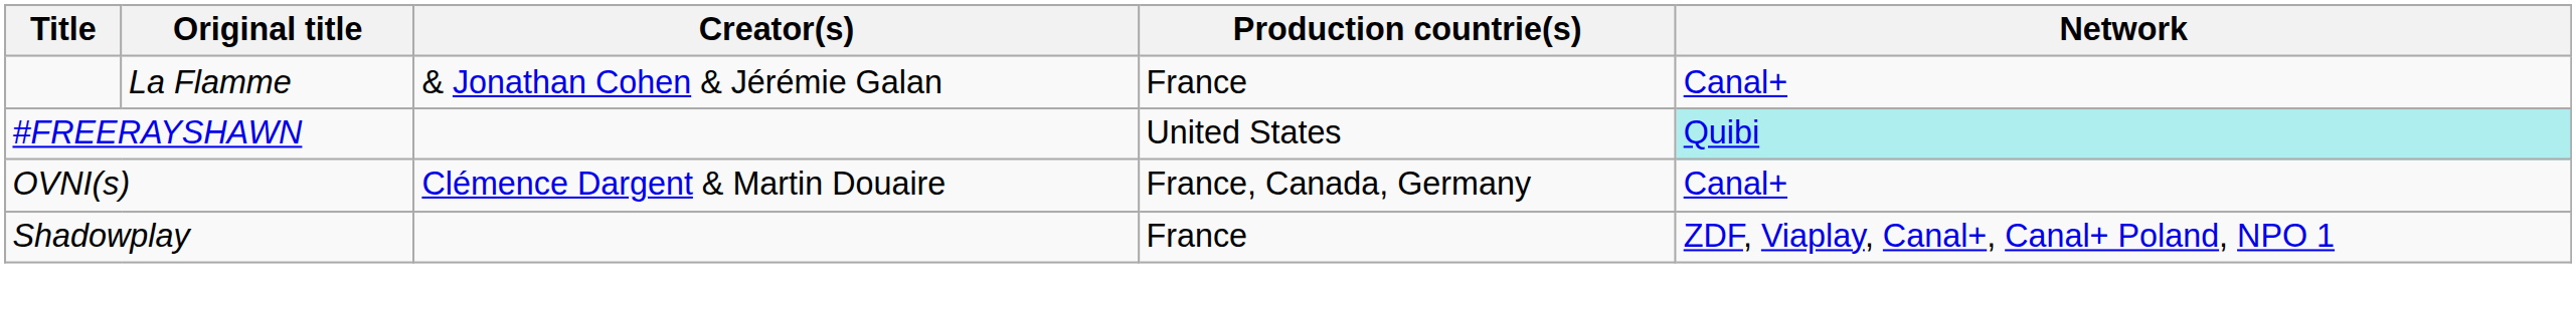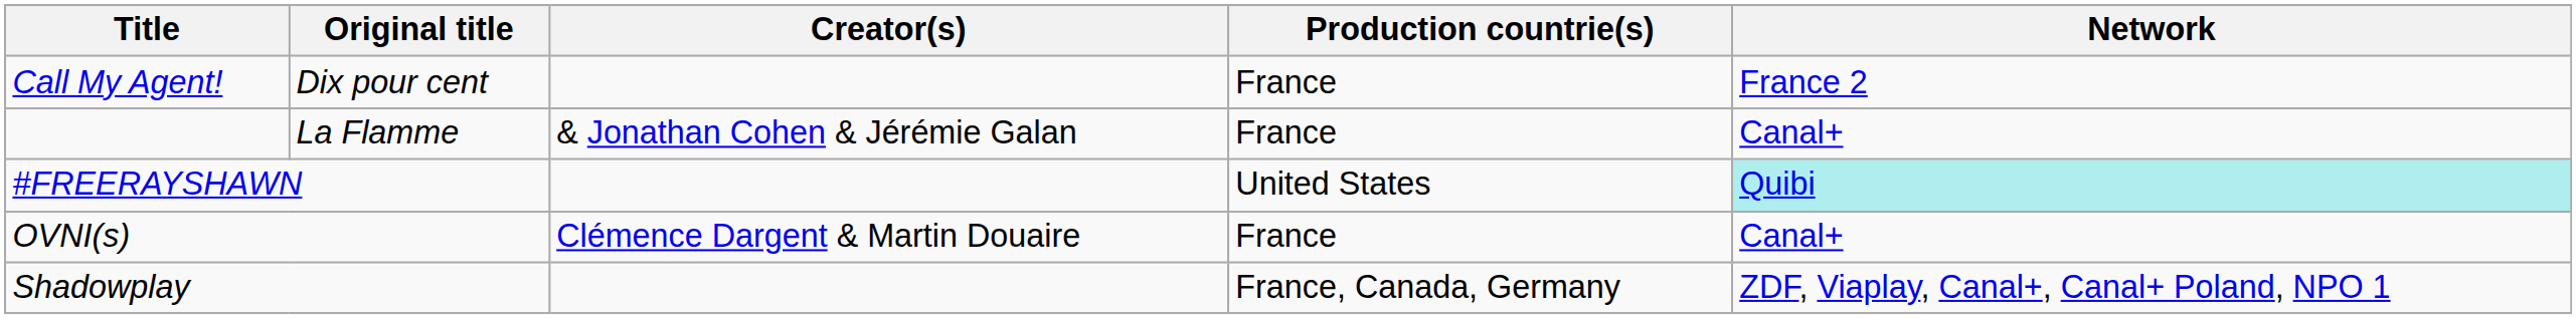 <table class="sortable wikitable" style="width:100%; margin-bottom:4px">
 <tr>
 <th scope="col">Title</th>
 <th scope="col">Original title</th>
 <th scope="col">Creator(s)</th>
 <th scope="col">Production countrie(s)</th>
 <th scope="col">Network</th>
+</tr>
+<tr>
+<td><em><a href='#'>Call My Agent!</a></em> </td>
+<td><em>Dix pour cent</em></td>
+<td></td>
+<td>France</td>
+<td><a href='#'>France 2</a></td>
 </tr>
 <tr>
 <td><em></em> </td>
 <td><em>La Flamme</em></td>
 <td> & <a href='#'>Jonathan Cohen</a> & Jérémie Galan</td>
 <td>France</td>
 <td><a href='#'>Canal+</a></td>
 </tr>
 <tr>
 <td colspan="2"><em><a href='#'>#FREERAYSHAWN</a></em></td>
 <td></td>
 <td>United States</td>
 <td style="background: paleturquoise;"><a href='#'>Quibi</a></td>
 </tr>
 <tr>
 <td colspan="2"><em>OVNI(s)</em></td>
 <td><a href='#'>Clémence Dargent</a> & Martin Douaire</td>
-<td>France, Canada, Germany</td>
+<td>France</td>
 <td><a href='#'>Canal+</a></td>
 </tr>
 <tr>
 <td colspan="2"><em>Shadowplay</em></td>
 <td></td>
-<td>France</td>
+<td>France, Canada, Germany</td>
 <td><a href='#'>ZDF</a>, <a href='#'>Viaplay</a>, <a href='#'>Canal+</a>, <a href='#'>Canal+ Poland</a>, <a href='#'>NPO 1</a></td>
 </tr>
 </table>
